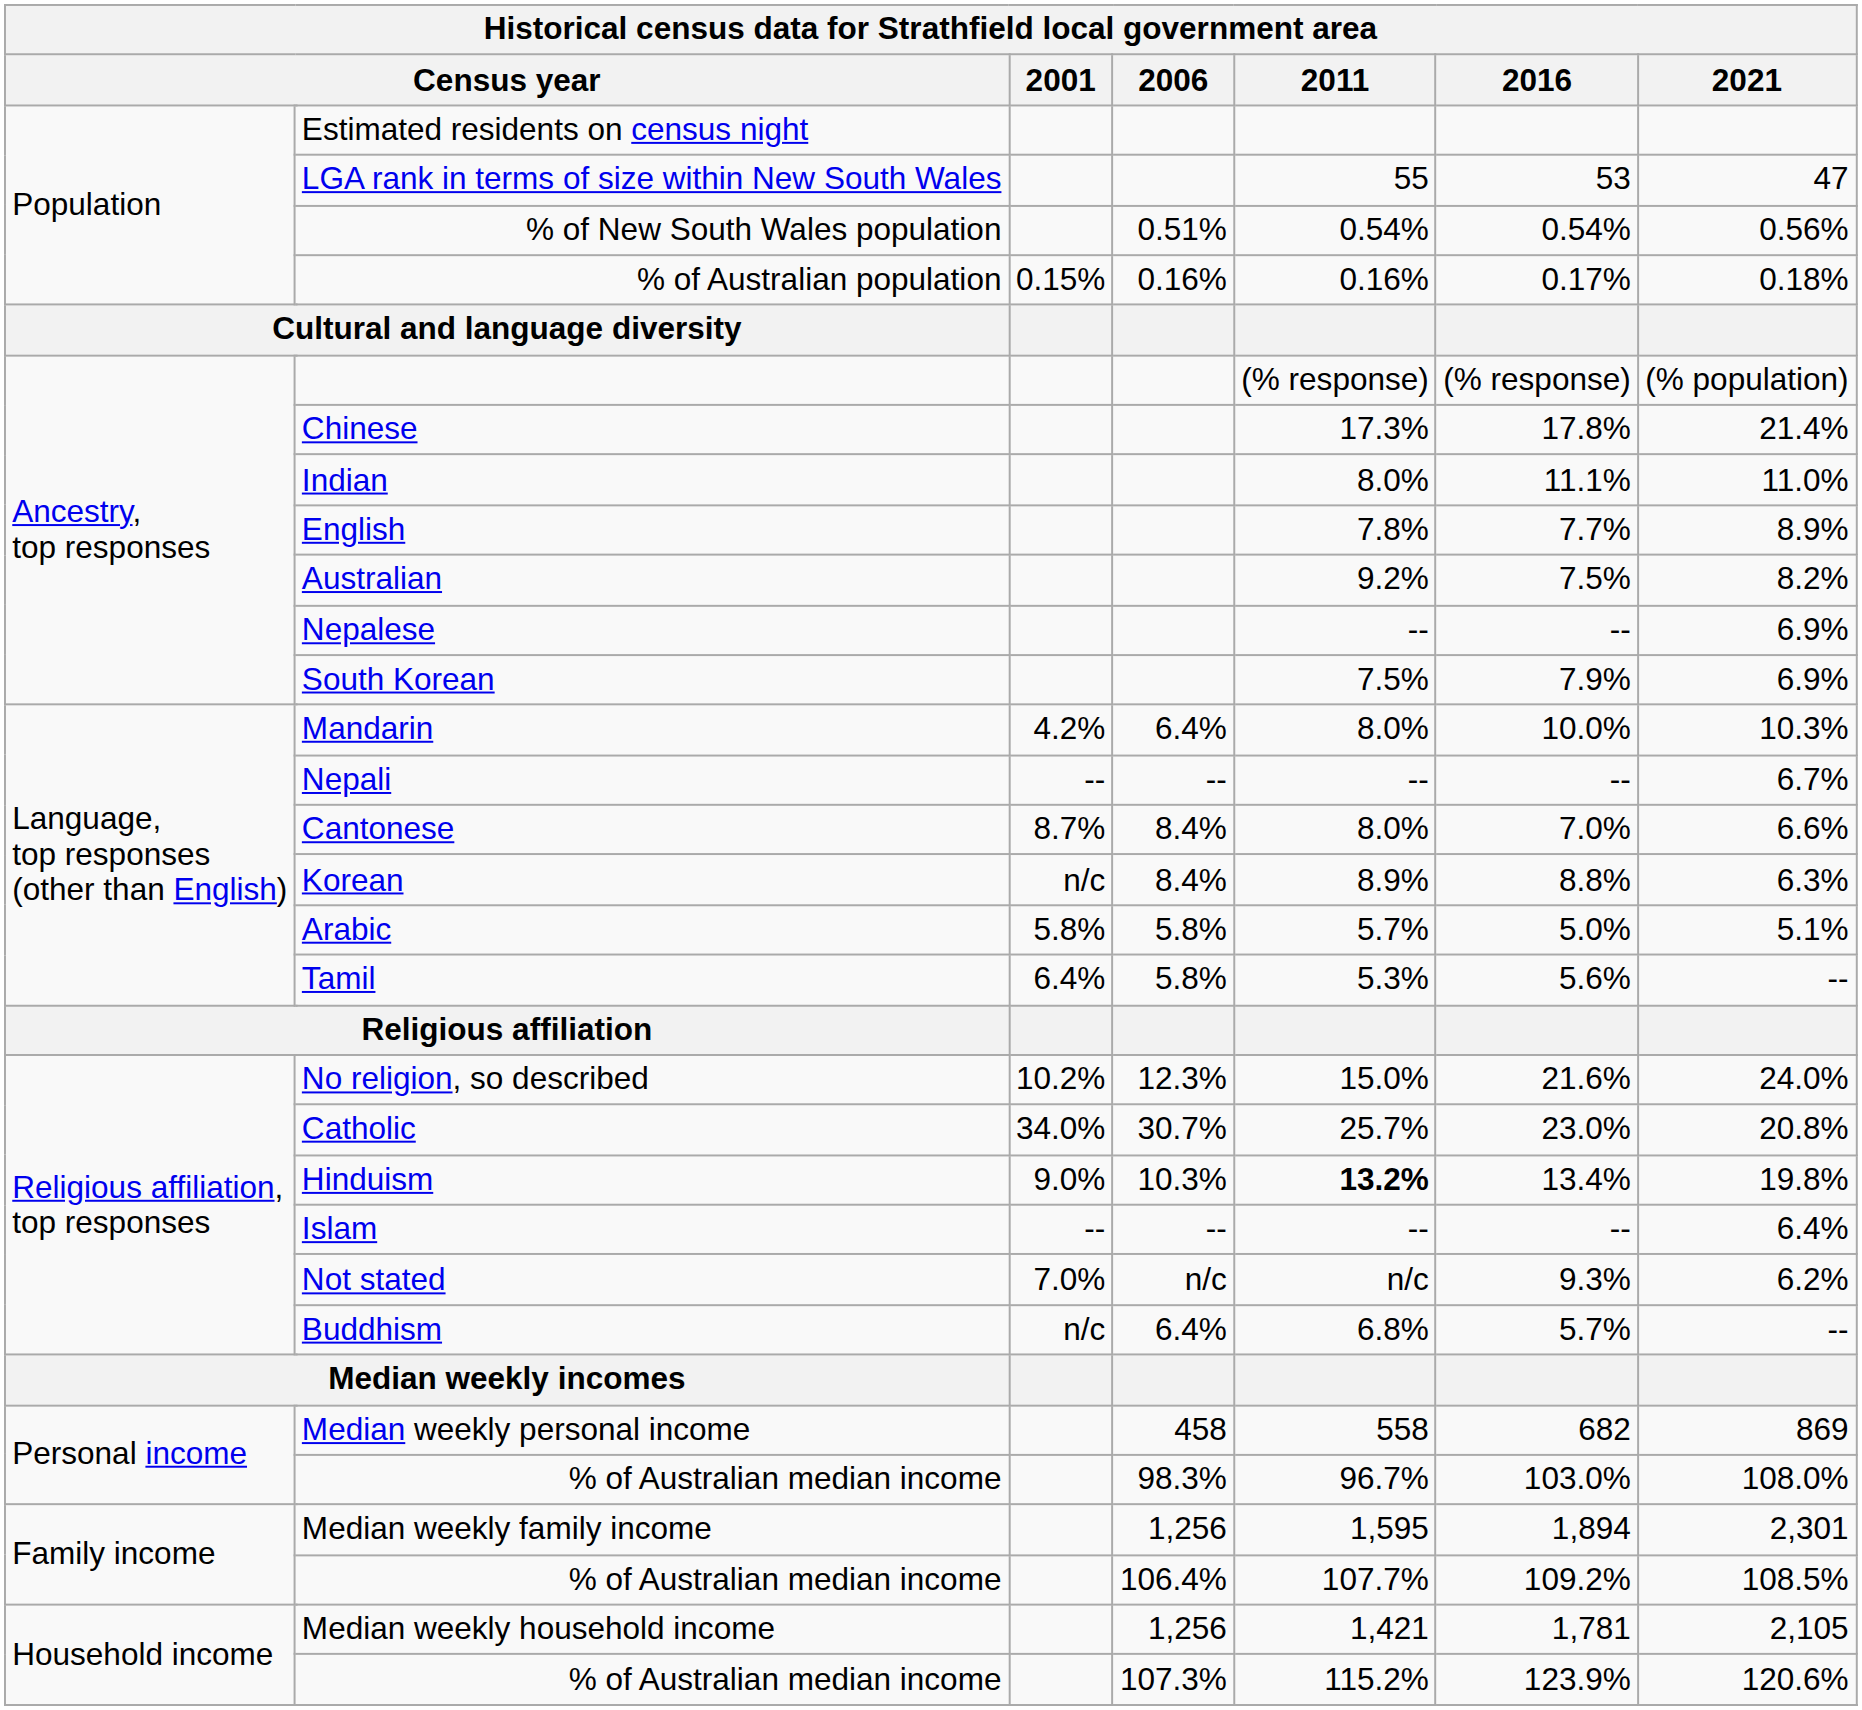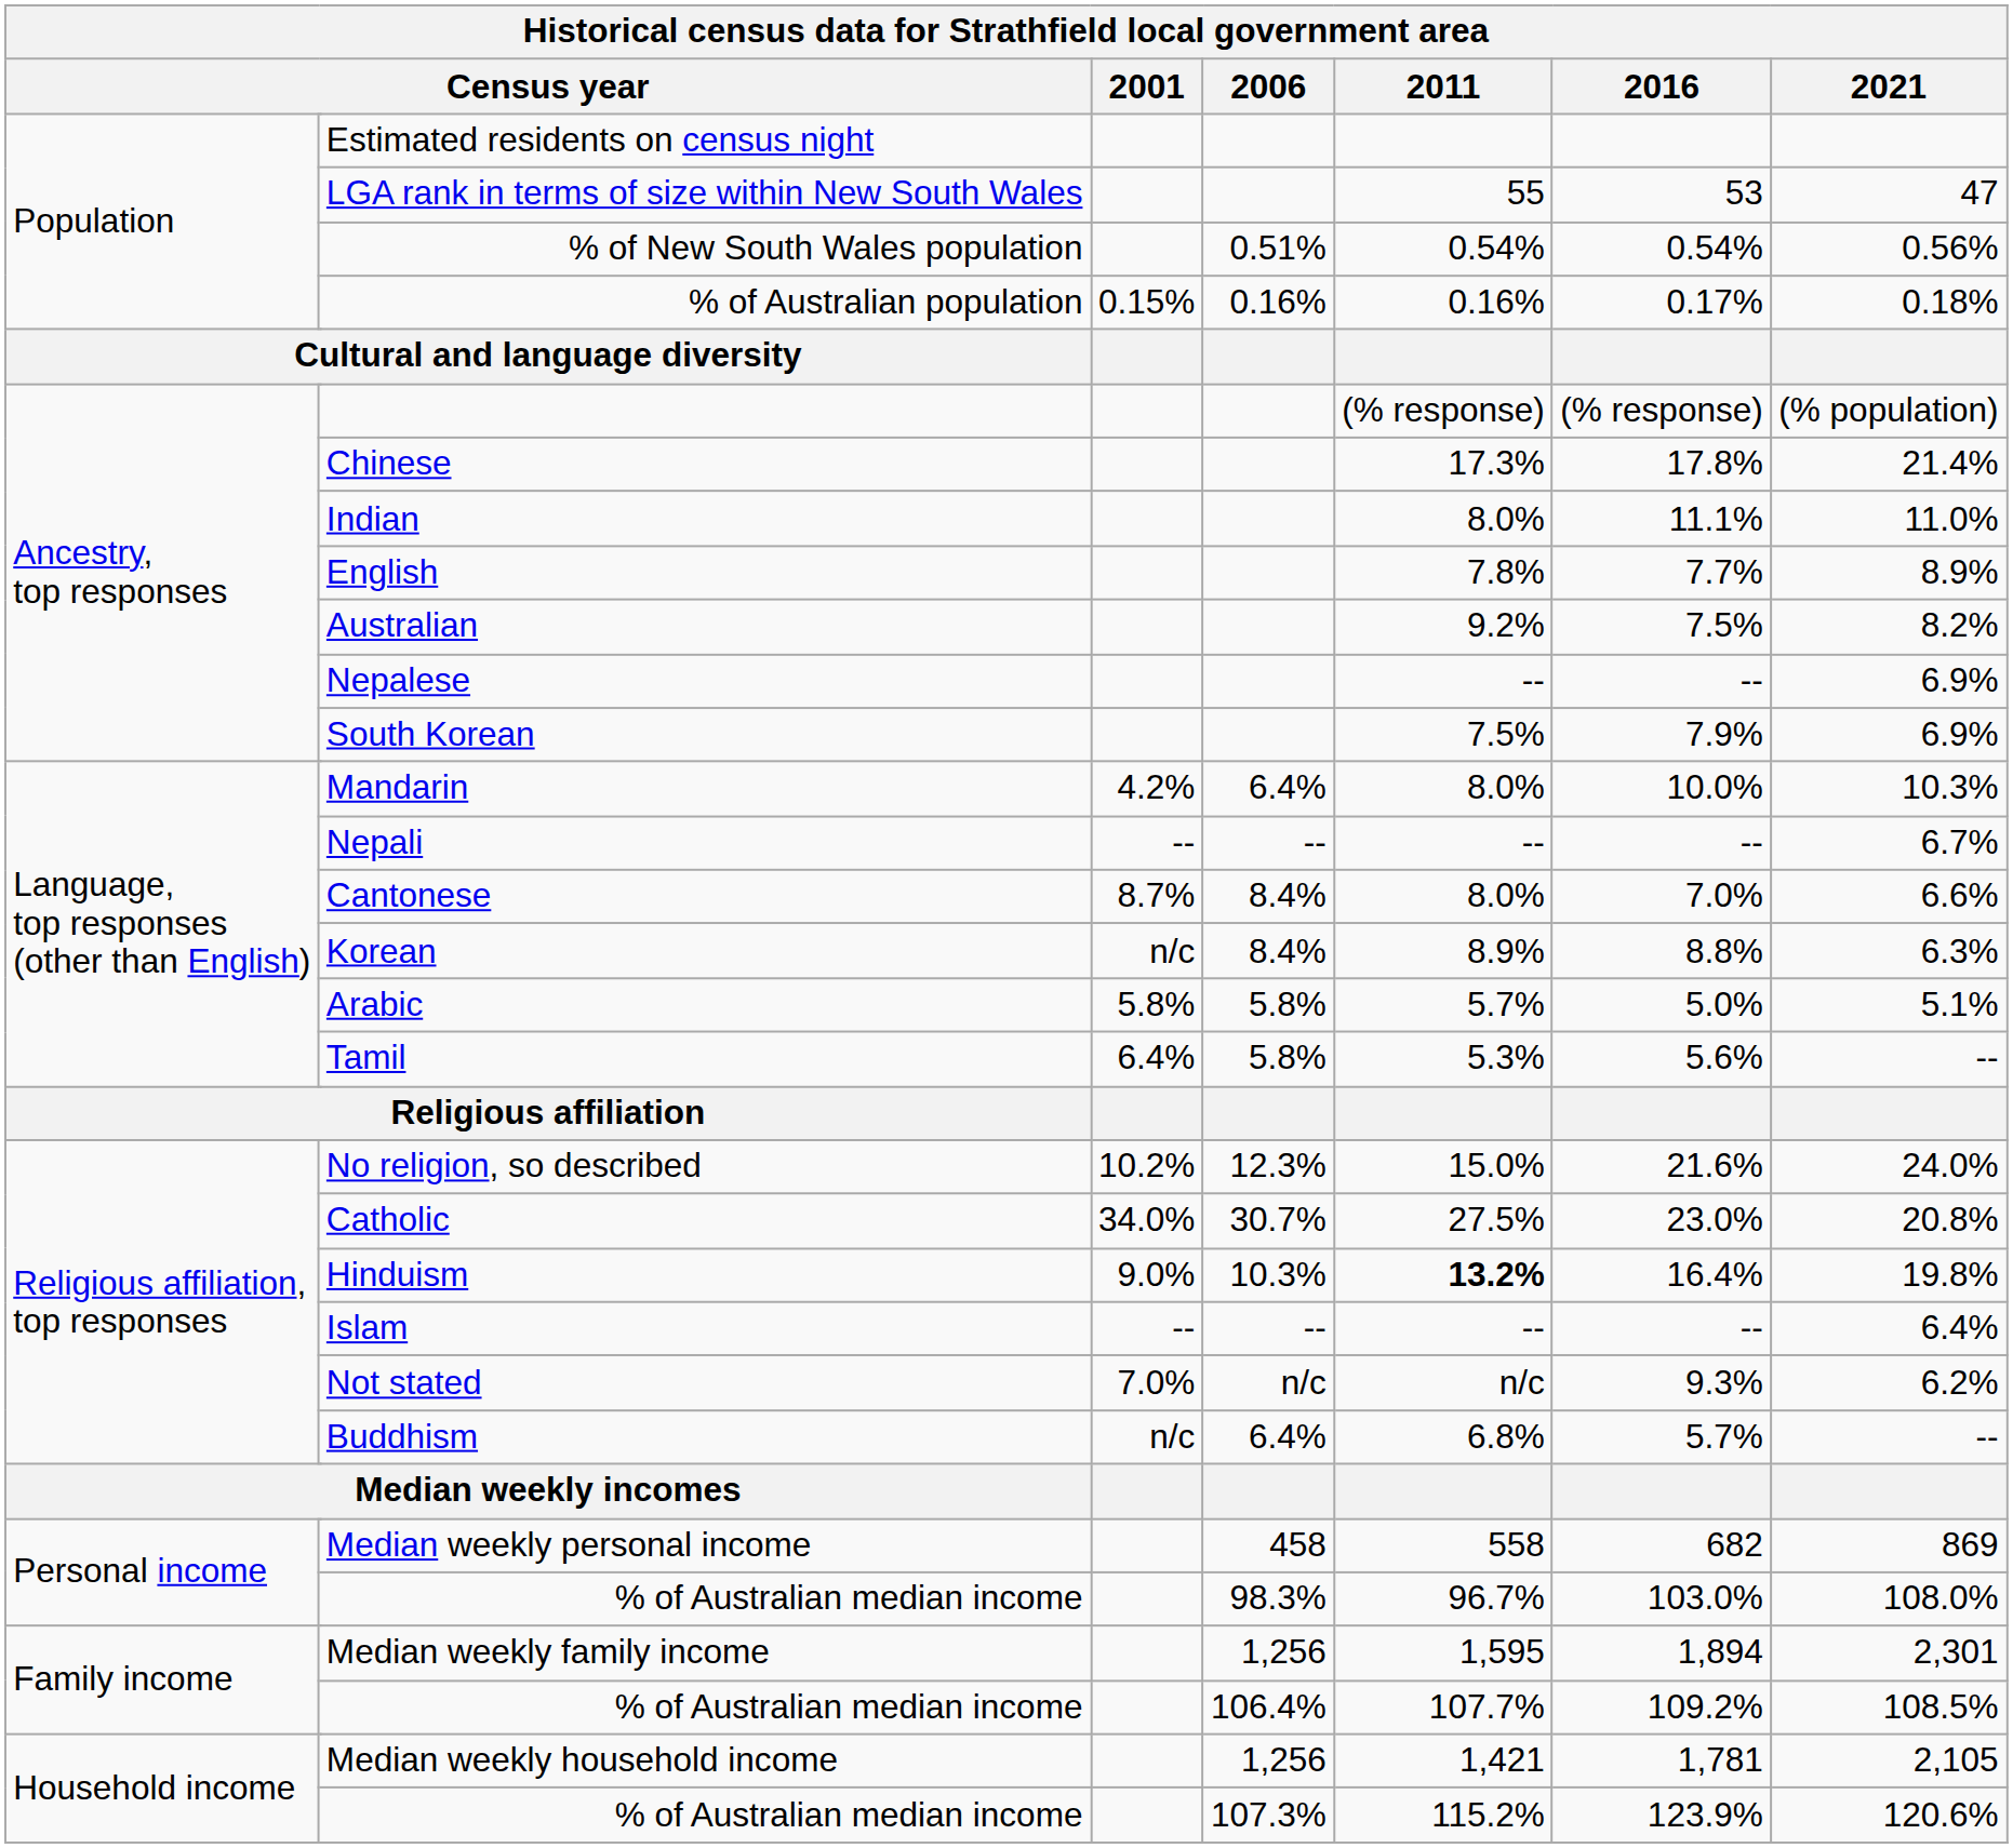 <table class="wikitable">
 <tr>
 <th colspan=8>Historical census data for Strathfield local government area</th>
 </tr>
 <tr>
 <th colspan=3>Census year</th>
 <th>2001</th>
 <th>2006</th>
 <th>2011</th>
 <th>2016</th>
 <th>2021</th>
 </tr>
 <tr>
 <td rowspan=4 colspan="2">Population</td>
 <td>Estimated residents on <a href='#'>census night</a></td>
 <td align="right"></td>
 <td align="right"> </td>
 <td align="right"> </td>
 <td align="right"> </td>
 <td align="right"> </td>
 </tr>
 <tr>
 <td align="right"><a href='#'>LGA rank in terms of size within New South Wales</a></td>
 <td align="right"></td>
 <td align="right"></td>
 <td align="right">55</td>
 <td align="right"> 53</td>
 <td align="right"> 47</td>
 </tr>
 <tr>
 <td align="right">% of New South Wales population</td>
 <td align="right"></td>
 <td align="right">0.51%</td>
 <td align="right"> 0.54%</td>
 <td align="right"> 0.54%</td>
 <td align="right"> 0.56%</td>
 </tr>
 <tr>
 <td align="right">% of Australian population</td>
 <td align="right">0.15%</td>
 <td align="right"> 0.16%</td>
 <td align="right"> 0.16%</td>
 <td align="right"> 0.17%</td>
 <td align="right"> 0.18%</td>
 </tr>
 <tr>
 <th colspan=3>Cultural and language diversity</th>
 <th></th>
 <th></th>
 <th></th>
 <th></th>
 <th></th>
 </tr>
 <tr>
 <td rowspan=7 colspan=2><a href='#'>Ancestry</a>,<br>top responses</td>
 <td></td>
 <td></td>
 <td></td>
 <td>(% response)</td>
 <td>(% response)</td>
 <td>(% population)</td>
 </tr>
 <tr>
 <td><a href='#'>Chinese</a></td>
 <td align="right"></td>
 <td align="right"></td>
 <td align="right">17.3%</td>
 <td align="right"> 17.8%</td>
 <td align="right">21.4%</td>
 </tr>
 <tr>
 <td><a href='#'>Indian</a></td>
 <td align="right"></td>
 <td align="right"></td>
 <td align="right">8.0%</td>
 <td align="right"> 11.1%</td>
 <td align="right">11.0%</td>
 </tr>
 <tr>
 <td><a href='#'>English</a></td>
 <td align="right"></td>
 <td align="right"></td>
 <td align="right">7.8%</td>
 <td align="right"> 7.7%</td>
 <td align="right">8.9%</td>
 </tr>
 <tr>
 <td><a href='#'>Australian</a></td>
 <td align="right"></td>
 <td align="right"></td>
 <td align="right">9.2%</td>
 <td align="right">7.5%</td>
 <td align="right">8.2%</td>
 </tr>
 <tr>
 <td><a href='#'>Nepalese</a></td>
 <td align="right"></td>
 <td align="right"></td>
 <td align="right">--</td>
 <td align="right">--</td>
 <td align="right">6.9%</td>
 </tr>
 <tr>
 <td><a href='#'>South Korean</a></td>
 <td align="right"></td>
 <td align="right"></td>
 <td align="right">7.5%</td>
 <td align="right"> 7.9%</td>
 <td align="right">6.9%</td>
 </tr>
 <tr>
 <td rowspan=6 colspan=2>Language,<br>top responses<br>(other than <a href='#'>English</a>)</td>
 <td><a href='#'>Mandarin</a></td>
 <td align="right">4.2%</td>
 <td align="right"> 6.4%</td>
 <td align="right"> 8.0%</td>
 <td align="right"> 10.0%</td>
 <td align="right"> 10.3%</td>
 </tr>
 <tr>
 <td><a href='#'>Nepali</a></td>
 <td align="right">--</td>
 <td align="right">--</td>
 <td align="right">--</td>
 <td align="right">--</td>
 <td align="right"> 6.7%</td>
 </tr>
 <tr>
 <td><a href='#'>Cantonese</a></td>
 <td align="right">8.7%</td>
 <td align="right"> 8.4%</td>
 <td align="right"> 8.0%</td>
 <td align="right"> 7.0%</td>
 <td align="right"> 6.6%</td>
 </tr>
 <tr>
 <td><a href='#'>Korean</a></td>
 <td align="right">n/c</td>
 <td align="right"> 8.4%</td>
 <td align="right"> 8.9%</td>
 <td align="right"> 8.8%</td>
 <td align="right"> 6.3%</td>
 </tr>
 <tr>
 <td><a href='#'>Arabic</a></td>
 <td align="right">5.8%</td>
 <td align="right"> 5.8%</td>
 <td align="right"> 5.7%</td>
 <td align="right"> 5.0%</td>
 <td align="right"> 5.1%</td>
 </tr>
 <tr>
 <td><a href='#'>Tamil</a></td>
 <td align="right">6.4%</td>
 <td align="right"> 5.8%</td>
 <td align="right"> 5.3%</td>
 <td align="right"> 5.6%</td>
 <td align="right"> --</td>
 </tr>
 <tr>
 <th colspan=3>Religious affiliation</th>
 <th></th>
 <th></th>
 <th></th>
 <th></th>
 <th></th>
 </tr>
 <tr>
 <td rowspan=6 colspan=2><a href='#'>Religious affiliation</a>,<br>top responses</td>
 <td><a href='#'>No religion</a>, so described</td>
 <td align="right">10.2%</td>
 <td align="right"> 12.3%</td>
 <td align="right"> 15.0%</td>
 <td align="right"> 21.6%</td>
 <td align="right"> 24.0%</td>
 </tr>
 <tr>
 <td><a href='#'>Catholic</a></td>
 <td align="right">34.0%</td>
 <td align="right"> 30.7%</td>
-<td align="right"> 25.7%</td>
+<td align="right"> 27.5%</td>
 <td align="right"> 23.0%</td>
 <td align="right"> 20.8%</td>
 </tr>
 <tr>
 <td><a href='#'>Hinduism</a></td>
 <td align="right">9.0%</td>
 <td align="right"> 10.3%</td>
 <td align="right"><strong> 13.2%</strong></td>
-<td align="right"> 13.4%</td>
+<td align="right"> 16.4%</td>
 <td align="right"> 19.8%</td>
 </tr>
 <tr>
 <td><a href='#'>Islam</a></td>
 <td align="right">--</td>
 <td align="right">--</td>
 <td align="right">--</td>
 <td align="right">--</td>
 <td align="right">6.4%</td>
 </tr>
 <tr>
 <td><a href='#'>Not stated</a></td>
 <td align="right">7.0%</td>
 <td align="right">n/c</td>
 <td align="right">n/c</td>
 <td align="right">9.3%</td>
 <td align="right">6.2%</td>
 </tr>
 <tr>
 <td><a href='#'>Buddhism</a></td>
 <td align="right">n/c</td>
 <td align="right"> 6.4%</td>
 <td align="right"> 6.8%</td>
 <td align="right"> 5.7%</td>
 <td align="right"> --</td>
 </tr>
 <tr>
 <th colspan=3>Median weekly incomes</th>
 <th></th>
 <th></th>
 <th></th>
 <th></th>
 <th></th>
 </tr>
 <tr>
 <td rowspan=2 colspan=2>Personal <a href='#'>income</a></td>
 <td><a href='#'>Median</a> weekly personal income</td>
 <td align="right"></td>
 <td align="right">458</td>
 <td align="right">558</td>
 <td align="right">682</td>
 <td align="right">869</td>
 </tr>
 <tr>
 <td align="right">% of Australian median income</td>
 <td align="right"></td>
 <td align="right">98.3%</td>
 <td align="right">96.7%</td>
 <td align="right">103.0%</td>
 <td align="right">108.0%</td>
 </tr>
 <tr>
 <td rowspan=2 colspan=2>Family income</td>
 <td>Median weekly family income</td>
 <td align="right"></td>
 <td align="right">1,256</td>
 <td align="right">1,595</td>
 <td align="right">1,894</td>
 <td align="right">2,301</td>
 </tr>
 <tr>
 <td align="right">% of Australian median income</td>
 <td align="right"></td>
 <td align="right">106.4%</td>
 <td align="right">107.7%</td>
 <td align="right">109.2%</td>
 <td align="right">108.5%</td>
 </tr>
 <tr>
 <td rowspan=2 colspan=2>Household income</td>
 <td>Median weekly household income</td>
 <td align="right"></td>
 <td align="right">1,256</td>
 <td align="right">1,421</td>
 <td align="right">1,781</td>
 <td align="right">2,105</td>
 </tr>
 <tr>
 <td align="right">% of Australian median income</td>
 <td align="right"></td>
 <td align="right">107.3%</td>
 <td align="right">115.2%</td>
 <td align="right">123.9%</td>
 <td align="right">120.6%</td>
 </tr>
 <tr>
 </tr>
 </table>
